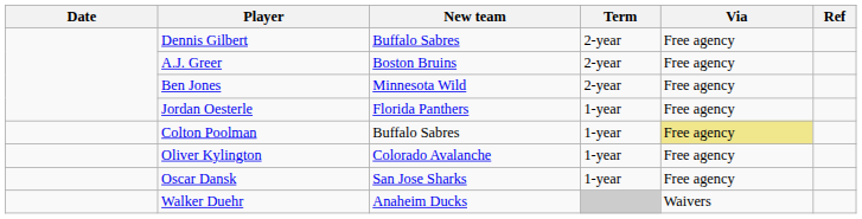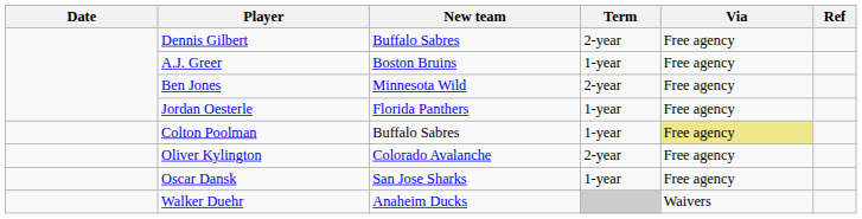 <table class="wikitable">
 <tr style="background:#ddd; text-align:center;">
 <th style="width: 10em;">Date</th>
 <th style="width: 14em;">Player</th>
 <th style="width: 14em;">New team</th>
 <th style="width: 5em;">Term</th>
 <th style="width: 10em;">Via</th>
 <th style="width: 2.5em;">Ref</th>
 </tr>
 <tr>
 <td rowspan=4></td>
 <td><a href='#'>Dennis Gilbert</a></td>
 <td><a href='#'>Buffalo Sabres</a></td>
 <td>2-year</td>
 <td>Free agency</td>
 <td></td>
 </tr>
 <tr>
 <td><a href='#'>A.J. Greer</a></td>
 <td><a href='#'>Boston Bruins</a></td>
-<td>2-year</td>
+<td>1-year</td>
 <td>Free agency</td>
 <td></td>
 </tr>
 <tr>
 <td><a href='#'>Ben Jones</a></td>
 <td><a href='#'>Minnesota Wild</a></td>
 <td>2-year</td>
 <td>Free agency</td>
 <td></td>
 </tr>
 <tr>
 <td><a href='#'>Jordan Oesterle</a></td>
 <td><a href='#'>Florida Panthers</a></td>
 <td>1-year</td>
 <td>Free agency</td>
 <td></td>
 </tr>
 <tr>
 <td></td>
 <td><a href='#'>Colton Poolman</a></td>
 <td>Buffalo Sabres</td>
 <td>1-year</td>
 <td style="background: khaki;">Free agency</td>
 <td></td>
 </tr>
 <tr>
 <td></td>
 <td><a href='#'>Oliver Kylington</a></td>
 <td><a href='#'>Colorado Avalanche</a></td>
-<td>1-year</td>
+<td>2-year</td>
 <td>Free agency</td>
 <td></td>
 </tr>
 <tr>
 <td></td>
 <td><a href='#'>Oscar Dansk</a></td>
 <td><a href='#'>San Jose Sharks</a></td>
 <td>1-year</td>
 <td>Free agency</td>
 <td></td>
 </tr>
 <tr>
 <td></td>
 <td><a href='#'>Walker Duehr</a></td>
 <td><a href='#'>Anaheim Ducks</a></td>
 <td style="background:#ccc;"></td>
 <td>Waivers</td>
 <td></td>
 </tr>
 </table>
